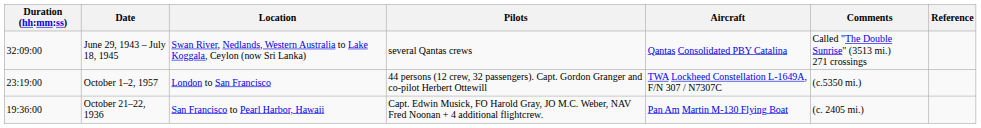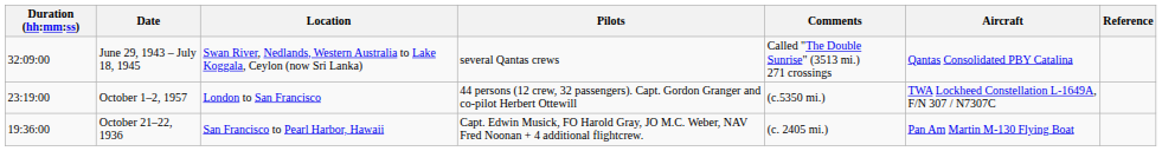 <table class="wikitable">
 <tr>
 <th>Duration (<a href='#'>hh</a>:<a href='#'>mm</a>:<a href='#'>ss</a>)</th>
 <th>Date</th>
 <th>Location</th>
 <th>Pilots</th>
+<th>Comments</th>
 <th>Aircraft</th>
-<th>Comments</th>
 <th>Reference</th>
 </tr>
 <tr>
 <td>32:09:00</td>
 <td>June 29, 1943 – July 18, 1945</td>
 <td><a href='#'>Swan River</a>, <a href='#'>Nedlands, Western Australia</a> to <a href='#'>Lake Koggala</a>, Ceylon (now Sri Lanka)</td>
 <td>several Qantas crews</td>
+<td>Called "<a href='#'>The Double Sunrise</a>" (3513 mi.)<br>271 crossings</td>
 <td><a href='#'>Qantas</a> <a href='#'>Consolidated PBY Catalina</a></td>
-<td>Called "<a href='#'>The Double Sunrise</a>" (3513 mi.)<br>271 crossings</td>
 <td></td>
 </tr>
 <tr>
 <td>23:19:00</td>
 <td>October 1–2, 1957</td>
 <td><a href='#'>London</a> to <a href='#'>San Francisco</a></td>
 <td>44 persons (12 crew, 32 passengers). Capt. Gordon Granger and co-pilot Herbert Ottewill</td>
+<td>(c.5350 mi.)</td>
 <td><a href='#'>TWA</a> <a href='#'>Lockheed Constellation L-1649A</a>, F/N 307 / N7307C</td>
-<td>(c.5350 mi.)</td>
 <td></td>
 </tr>
 <tr>
 <td>19:36:00</td>
 <td>October 21–22, 1936</td>
 <td><a href='#'>San Francisco</a> to <a href='#'>Pearl Harbor, Hawaii</a></td>
 <td>Capt. Edwin Musick, FO Harold Gray, JO M.C. Weber, NAV Fred Noonan + 4 additional flightcrew.</td>
+<td>(c. 2405 mi.)</td>
 <td><a href='#'>Pan Am</a> <a href='#'>Martin M-130 Flying Boat</a></td>
-<td>(c. 2405 mi.)</td>
 <td></td>
 </tr>
 </table>
